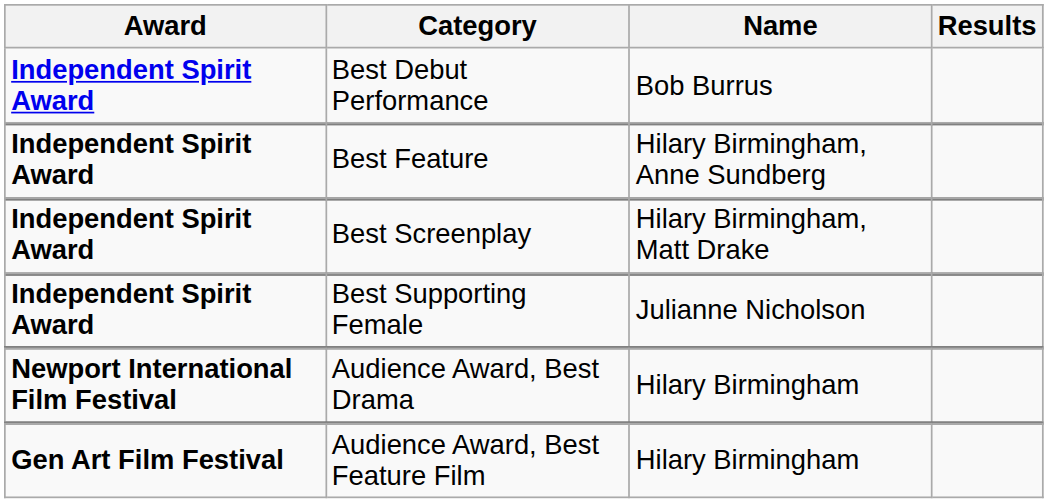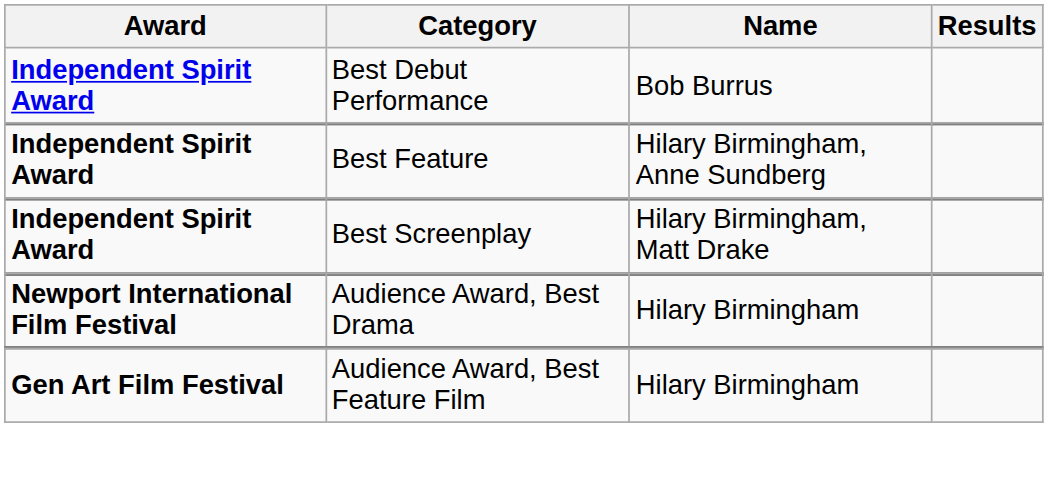 <table class="wikitable sortable">
 <tr>
 <th>Award</th>
 <th>Category</th>
 <th>Name</th>
 <th>Results</th>
 </tr>
 <tr>
 <td><strong><a href='#'>Independent Spirit Award</a></strong></td>
 <td>Best Debut Performance</td>
 <td>Bob Burrus</td>
 <td></td>
 </tr>
 <tr style="border-top:2px solid gray;">
 </tr>
 <tr>
 <td><strong>Independent Spirit Award</strong></td>
 <td>Best Feature</td>
 <td>Hilary Birmingham, Anne Sundberg</td>
 <td></td>
 </tr>
 <tr style="border-top:2px solid gray;">
 </tr>
 <tr>
 <td><strong>Independent Spirit Award</strong></td>
 <td>Best Screenplay</td>
 <td>Hilary Birmingham, Matt Drake</td>
 <td></td>
 </tr>
 <tr style="border-top:2px solid gray;">
 </tr>
-<tr>
-<td><strong>Independent Spirit Award</strong></td>
-<td>Best Supporting Female</td>
-<td>Julianne Nicholson</td>
-<td></td>
-</tr>
 <tr style="border-top:2px solid gray;">
 </tr>
 <tr>
 <td><strong>Newport International Film Festival</strong></td>
 <td>Audience Award, Best Drama</td>
 <td>Hilary Birmingham</td>
 <td></td>
 </tr>
 <tr style="border-top:2px solid gray;">
 </tr>
 <tr>
 <td><strong>Gen Art Film Festival</strong></td>
 <td>Audience Award, Best Feature Film</td>
 <td>Hilary Birmingham</td>
 <td></td>
 </tr>
 </table>
